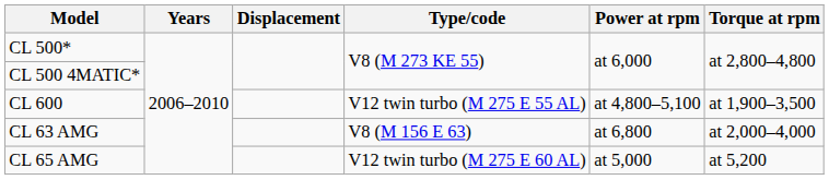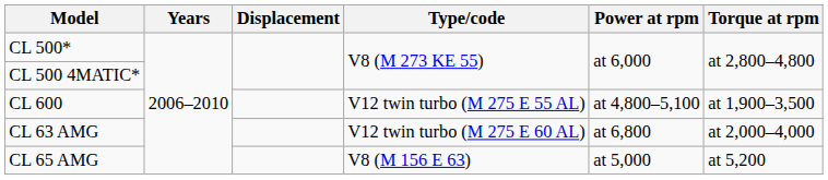 <table class="wikitable sortable collapsible">
 <tr>
 <th>Model</th>
 <th>Years</th>
 <th>Displacement</th>
 <th>Type/code</th>
 <th>Power at rpm</th>
 <th>Torque at rpm</th>
 </tr>
 <tr>
 <td>CL 500*</td>
 <td rowspan="5">2006–2010</td>
 <td rowspan="2"></td>
 <td rowspan="2">V8 (<a href='#'>M 273 KE 55</a>)</td>
 <td rowspan="2"> at 6,000</td>
 <td rowspan="2"> at 2,800–4,800</td>
 </tr>
 <tr>
 <td>CL 500 4MATIC*</td>
 </tr>
 <tr>
 <td>CL 600</td>
 <td></td>
 <td>V12 twin turbo (<a href='#'>M 275 E 55 AL</a>)</td>
 <td> at 4,800–5,100</td>
 <td> at 1,900–3,500</td>
 </tr>
 <tr>
 <td>CL 63 AMG</td>
 <td></td>
-<td>V8 (<a href='#'>M 156 E 63</a>)</td>
+<td>V12 twin turbo (<a href='#'>M 275 E 60 AL</a>)</td>
 <td> at 6,800</td>
 <td> at 2,000–4,000</td>
 </tr>
 <tr>
 <td>CL 65 AMG</td>
 <td></td>
-<td>V12 twin turbo (<a href='#'>M 275 E 60 AL</a>)</td>
+<td>V8 (<a href='#'>M 156 E 63</a>)</td>
 <td> at 5,000</td>
 <td> at 5,200</td>
 </tr>
 </table>
